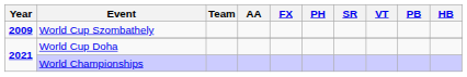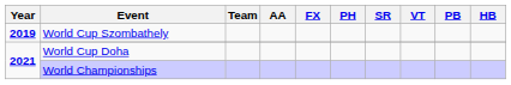 <table class="wikitable sortable" style="text-align:center; font-size:95%;">
 <tr>
 <th width=7% class=unsortable>Year</th>
 <th width=37% class=unsortable>Event</th>
 <th width=7% class=unsortable>Team</th>
 <th width=7% class=unsortable>AA</th>
 <th width=7% class=unsortable><a href='#'>FX</a></th>
 <th width=7% class=unsortable><a href='#'>PH</a></th>
 <th width=7% class=unsortable><a href='#'>SR</a></th>
 <th width=7% class=unsortable><a href='#'>VT</a></th>
 <th width=7% class=unsortable><a href='#'>PB</a></th>
 <th width=7% class=unsortable><a href='#'>HB</a></th>
 </tr>
 <tr>
-<td rowspan="1" align=center><strong><a href='#'>2009</a></strong></td>
+<td rowspan="1" align=center><strong><a href='#'>2019</a></strong></td>
 <td align=left><a href='#'>World Cup Szombathely</a></td>
 <td></td>
 <td></td>
 <td></td>
 <td></td>
 <td></td>
 <td></td>
 <td></td>
 <td></td>
 </tr>
 <tr>
 <td rowspan="3" align=center><strong><a href='#'>2021</a></strong></td>
 </tr>
 <tr>
 <td align=left><a href='#'>World Cup Doha</a></td>
 <td></td>
 <td></td>
 <td></td>
 <td></td>
 <td></td>
 <td></td>
 <td></td>
 <td></td>
 </tr>
 <tr bgcolor=#CCCCFF>
 <td align=left><a href='#'>World Championships</a></td>
 <td></td>
 <td></td>
 <td></td>
 <td></td>
 <td></td>
 <td></td>
 <td></td>
 <td></td>
 </tr>
 </table>
